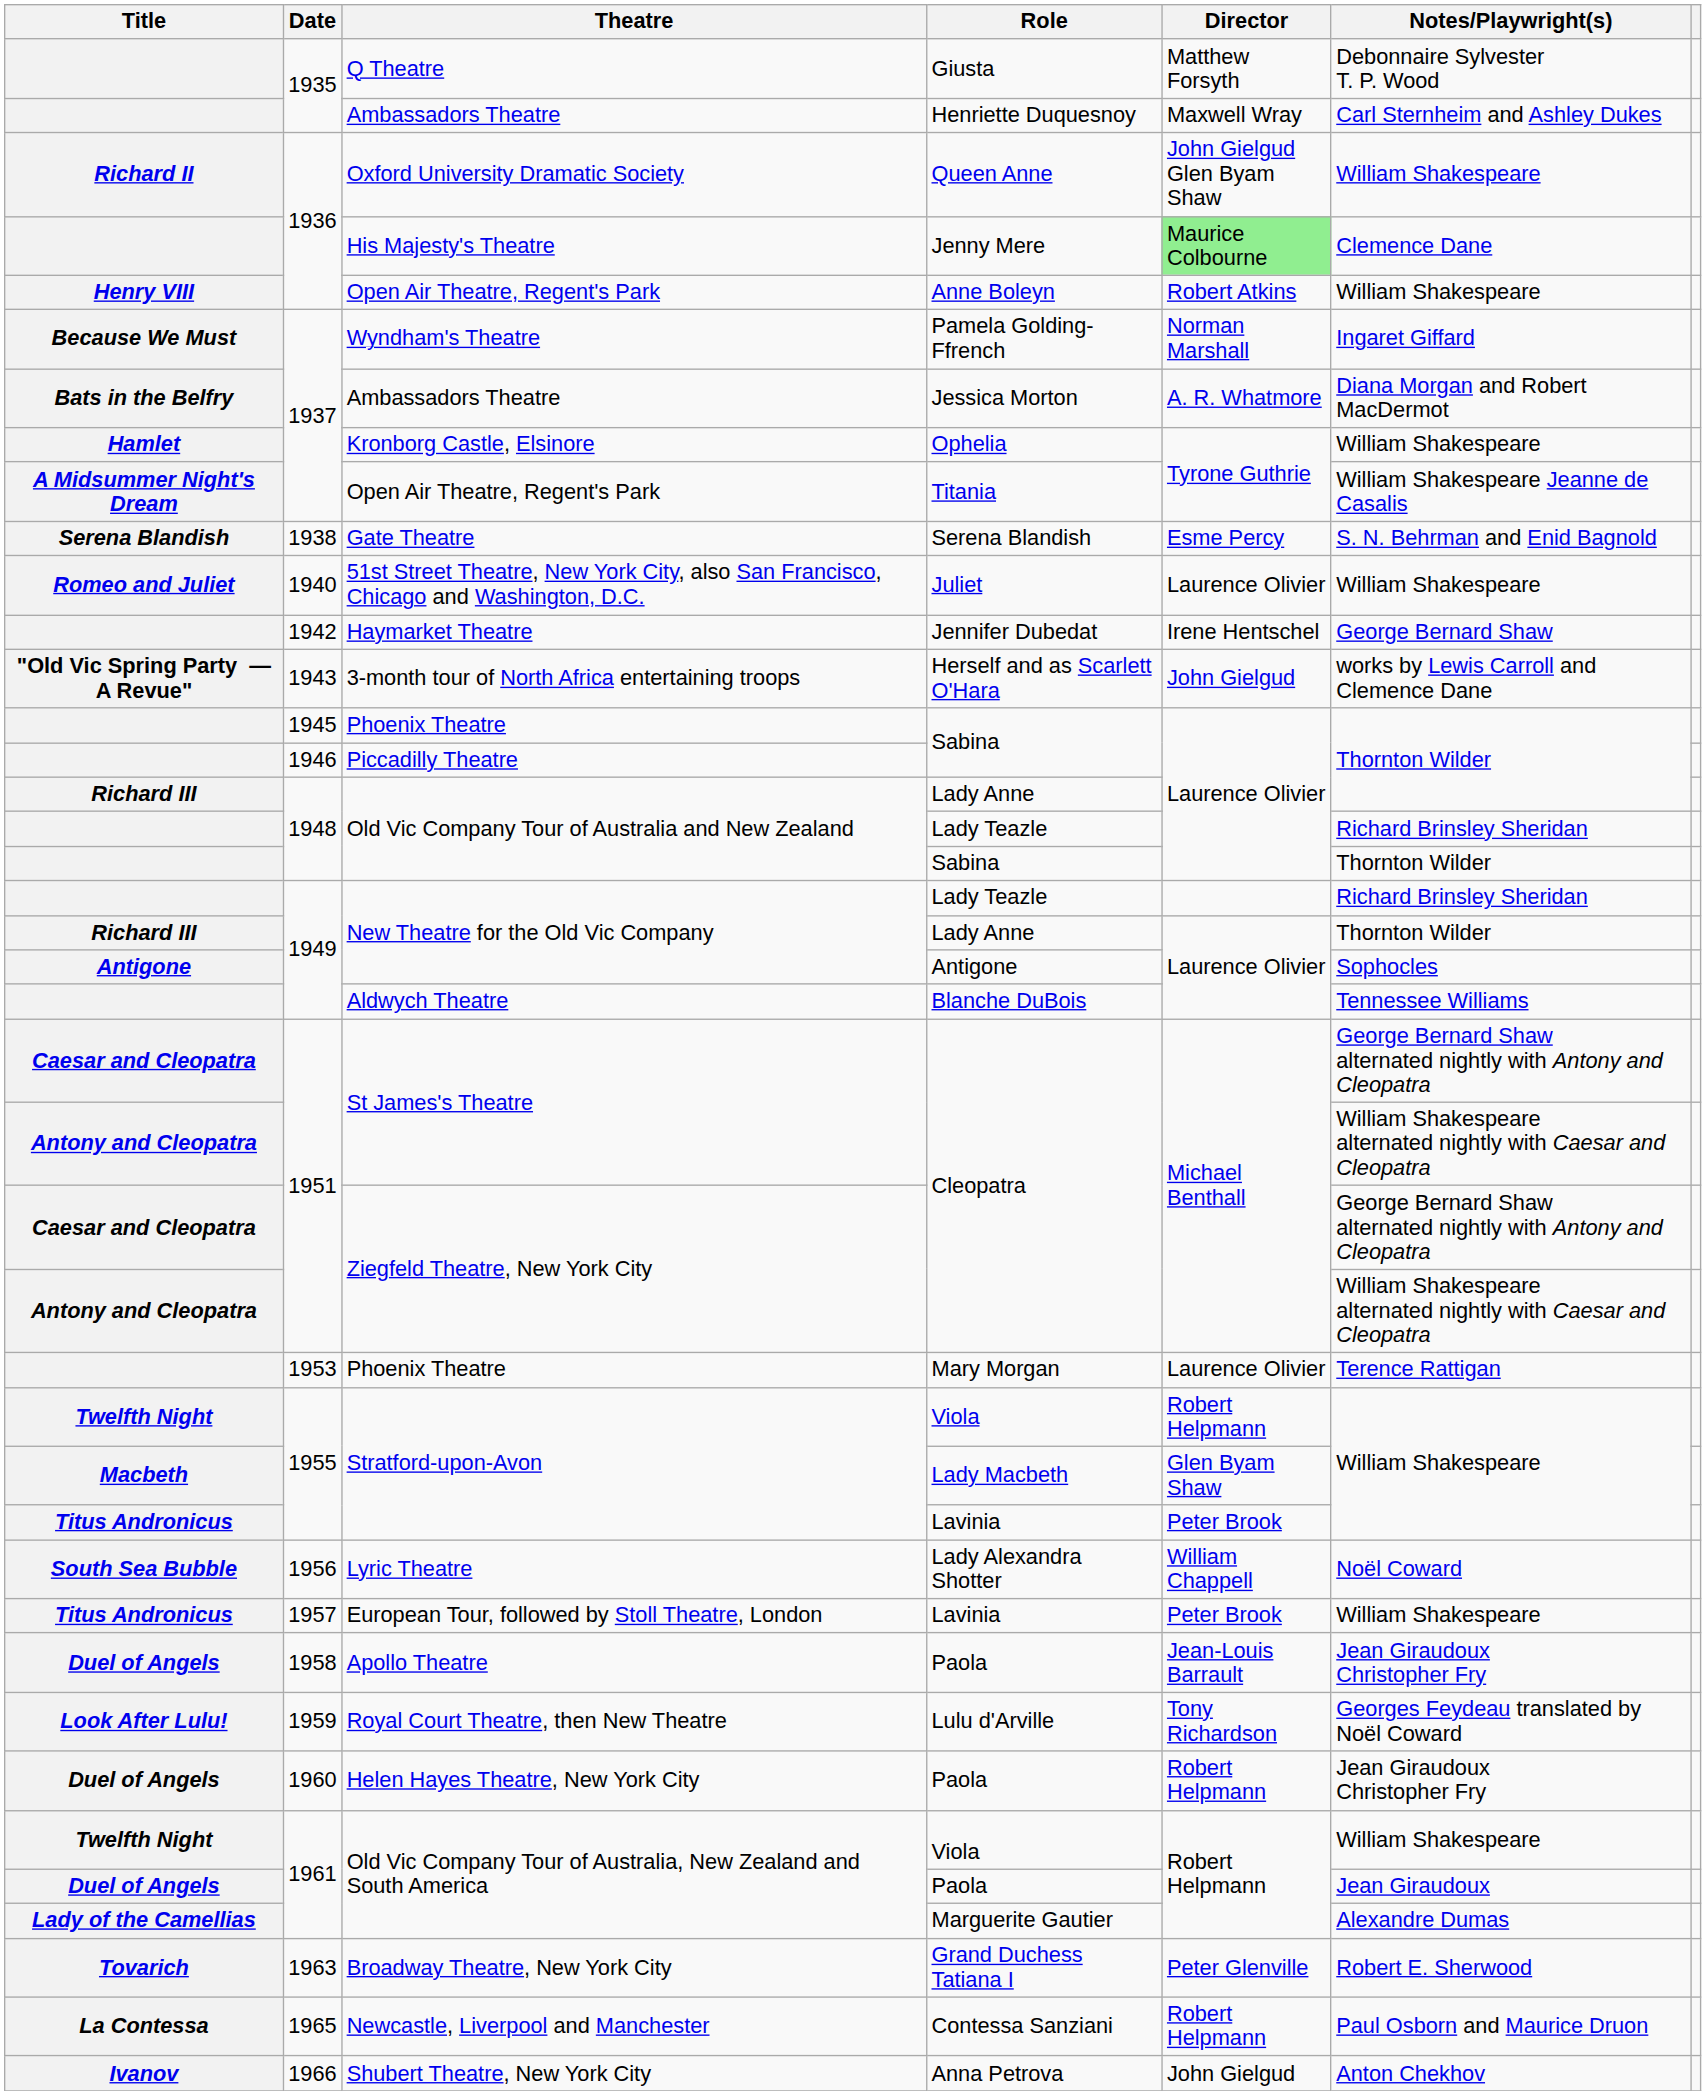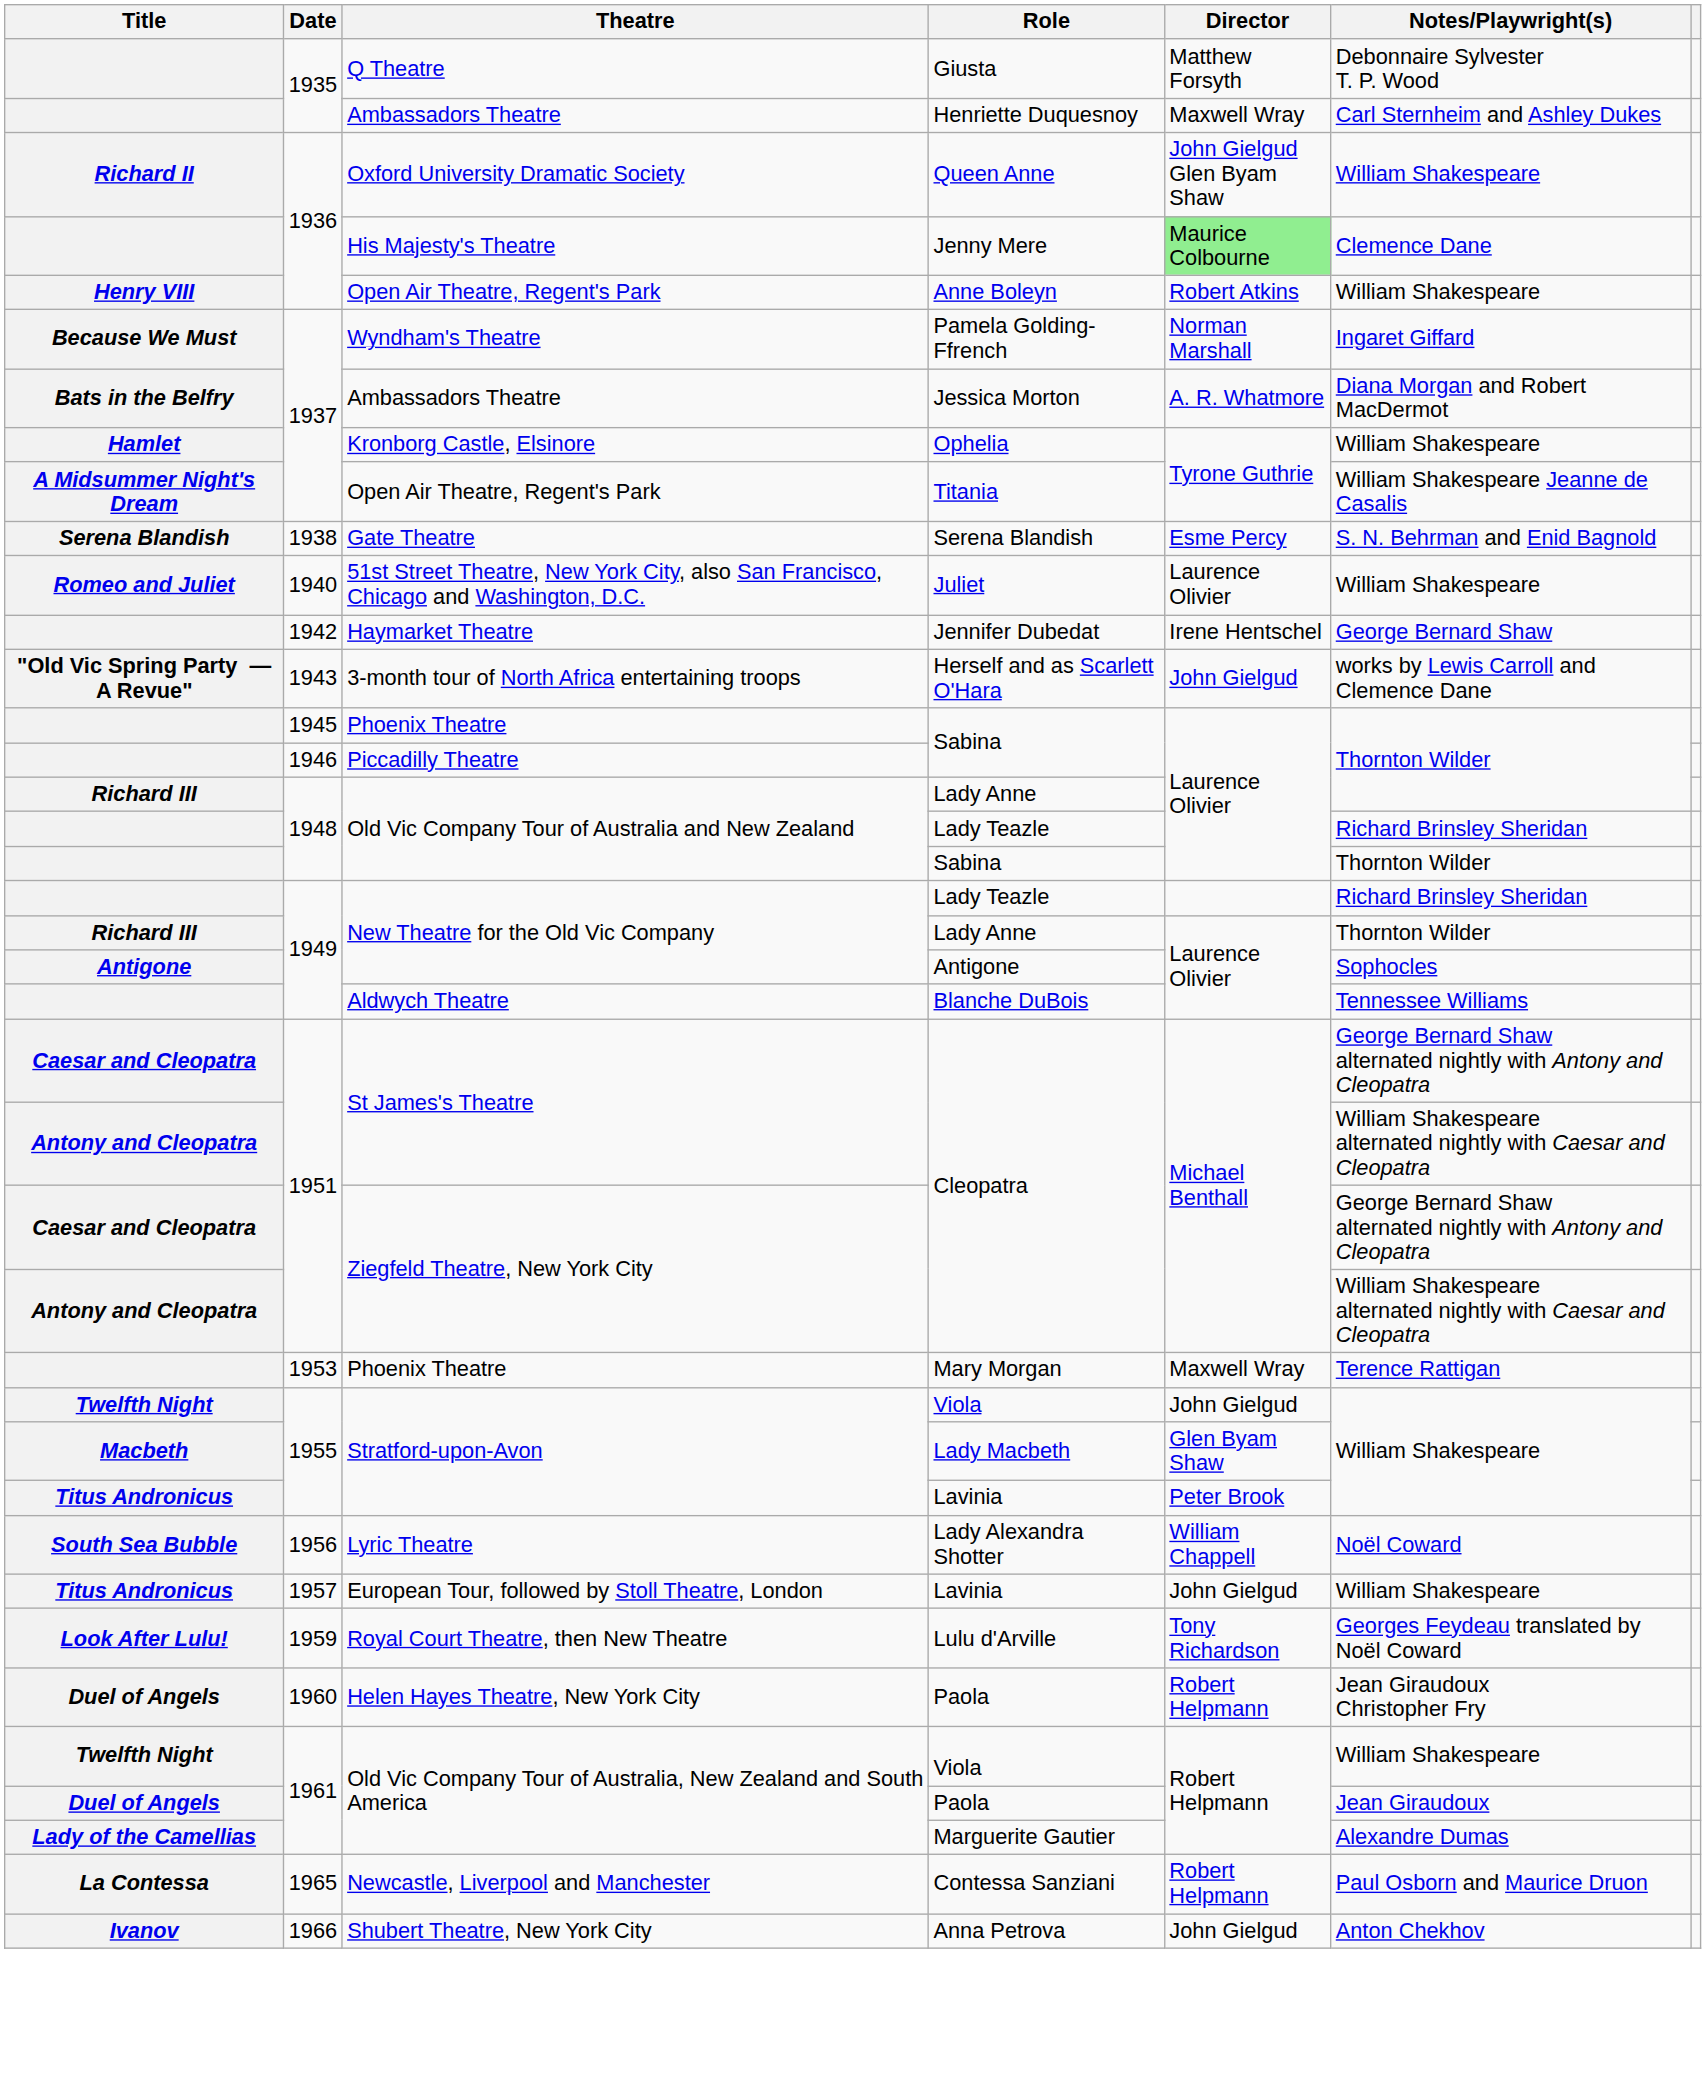 <table class="wikitable plainrowheaders">
 <tr>
 <th scope="col">Title</th>
 <th scope="col">Date</th>
 <th scope="col">Theatre</th>
 <th scope="col">Role</th>
 <th scope="col">Director</th>
 <th scope="col" class="unsortable">Notes/Playwright(s)</th>
 <th scope="col" class="unsortable"></th>
 </tr>
 <tr>
 <th scope="row"></th>
 <td rowspan="2">1935</td>
 <td><a href='#'>Q Theatre</a></td>
 <td>Giusta</td>
 <td>Matthew Forsyth</td>
 <td>Debonnaire Sylvester<br>T. P. Wood</td>
 <td align="center"></td>
 </tr>
 <tr>
 <th scope="row"></th>
 <td><a href='#'>Ambassadors Theatre</a></td>
 <td>Henriette Duquesnoy</td>
 <td>Maxwell Wray</td>
 <td><a href='#'>Carl Sternheim</a> and <a href='#'>Ashley Dukes</a></td>
 <td align="center"></td>
 </tr>
 <tr>
 <th scope="row"><em><a href='#'>Richard II</a></em></th>
 <td rowspan="3">1936</td>
 <td><a href='#'>Oxford University Dramatic Society</a></td>
 <td><a href='#'>Queen Anne</a></td>
 <td><a href='#'>John Gielgud</a><br>Glen Byam Shaw</td>
 <td><a href='#'>William Shakespeare</a></td>
 <td align="center"></td>
 </tr>
 <tr>
 <th scope="row"></th>
 <td><a href='#'>His Majesty's Theatre</a></td>
 <td>Jenny Mere</td>
 <td style="background: lightgreen;">Maurice Colbourne</td>
 <td><a href='#'>Clemence Dane</a></td>
 <td align="center"></td>
 </tr>
 <tr>
 <th scope="row"><em><a href='#'>Henry VIII</a></em></th>
 <td><a href='#'>Open Air Theatre, Regent's Park</a></td>
 <td><a href='#'>Anne Boleyn</a></td>
 <td><a href='#'>Robert Atkins</a></td>
 <td>William Shakespeare</td>
 <td align="center"></td>
 </tr>
 <tr>
 <th scope="row"><em>Because We Must</em></th>
 <td rowspan="4">1937</td>
 <td><a href='#'>Wyndham's Theatre</a></td>
 <td>Pamela Golding-Ffrench</td>
 <td><a href='#'>Norman Marshall</a></td>
 <td><a href='#'>Ingaret Giffard</a></td>
 <td align="center"></td>
 </tr>
 <tr>
 <th scope="row"><em>Bats in the Belfry</em></th>
 <td>Ambassadors Theatre</td>
 <td>Jessica Morton</td>
 <td><a href='#'>A. R. Whatmore</a></td>
 <td><a href='#'>Diana Morgan</a> and Robert MacDermot</td>
 <td align="center"></td>
 </tr>
 <tr>
 <th scope="row"><em><a href='#'>Hamlet</a></em></th>
 <td><a href='#'>Kronborg Castle</a>, <a href='#'>Elsinore</a></td>
 <td><a href='#'>Ophelia</a></td>
 <td rowspan="2"><a href='#'>Tyrone Guthrie</a></td>
 <td>William Shakespeare</td>
 <td align="center"></td>
 </tr>
 <tr>
 <th scope="row"><em><a href='#'>A Midsummer Night's Dream</a></em></th>
 <td>Open Air Theatre, Regent's Park</td>
 <td><a href='#'>Titania</a></td>
 <td>William Shakespeare <a href='#'>Jeanne de Casalis</a></td>
 <td align="center"></td>
 </tr>
 <tr>
 <th scope="row"><em>Serena Blandish</em></th>
 <td>1938</td>
 <td><a href='#'>Gate Theatre</a></td>
 <td>Serena Blandish</td>
 <td><a href='#'>Esme Percy</a></td>
 <td><a href='#'>S. N. Behrman</a> and <a href='#'>Enid Bagnold</a></td>
 <td align="center"></td>
 </tr>
 <tr>
 <th scope="row"><em><a href='#'>Romeo and Juliet</a></em></th>
 <td>1940</td>
 <td><a href='#'>51st Street Theatre</a>, <a href='#'>New York City</a>, also <a href='#'>San Francisco</a>, <a href='#'>Chicago</a> and <a href='#'>Washington, D.C.</a></td>
 <td><a href='#'>Juliet</a></td>
 <td>Laurence Olivier</td>
 <td>William Shakespeare</td>
 <td align="center"></td>
 </tr>
 <tr>
 <th scope="row"></th>
 <td>1942</td>
 <td><a href='#'>Haymarket Theatre</a></td>
 <td>Jennifer Dubedat</td>
 <td>Irene Hentschel</td>
 <td><a href='#'>George Bernard Shaw</a></td>
 <td align="center"></td>
 </tr>
 <tr>
 <th scope="row">"Old Vic Spring Party  — A Revue"</th>
 <td>1943</td>
 <td>3-month tour of <a href='#'>North Africa</a> entertaining troops</td>
 <td>Herself and as <a href='#'>Scarlett O'Hara</a></td>
 <td><a href='#'>John Gielgud</a></td>
 <td>works by <a href='#'>Lewis Carroll</a> and Clemence Dane</td>
 <td align="center"></td>
 </tr>
 <tr>
 <th scope="row"></th>
 <td>1945</td>
 <td><a href='#'>Phoenix Theatre</a></td>
 <td rowspan="2">Sabina</td>
 <td rowspan="5">Laurence Olivier</td>
 <td rowspan="3"><a href='#'>Thornton Wilder</a></td>
 <td align="center"></td>
 </tr>
 <tr>
 <th scope="row"></th>
 <td>1946</td>
 <td><a href='#'>Piccadilly Theatre</a></td>
 <td align="center"></td>
 </tr>
 <tr>
 <th scope="row"><em>Richard III</em></th>
 <td rowspan="3">1948</td>
 <td rowspan="3">Old Vic Company Tour of Australia and New Zealand</td>
 <td>Lady Anne</td>
 <td align="center"></td>
 </tr>
 <tr>
 <th scope="row"></th>
 <td>Lady Teazle</td>
 <td><a href='#'>Richard Brinsley Sheridan</a></td>
 <td align="center"></td>
 </tr>
 <tr>
 <th scope="row"></th>
 <td>Sabina</td>
 <td>Thornton Wilder</td>
 <td align="center"></td>
 </tr>
 <tr>
 <th scope="row"></th>
 <td rowspan="4">1949</td>
 <td rowspan="3"><a href='#'>New Theatre</a> for the Old Vic Company</td>
 <td>Lady Teazle</td>
 <td></td>
 <td><a href='#'>Richard Brinsley Sheridan</a></td>
 <td align="center"></td>
 </tr>
 <tr>
 <th scope="row"><em>Richard III</em></th>
 <td>Lady Anne</td>
 <td rowspan="3">Laurence Olivier</td>
 <td>Thornton Wilder</td>
 <td align="center"></td>
 </tr>
 <tr>
 <th scope="row"><em><a href='#'>Antigone</a></em></th>
 <td>Antigone</td>
 <td><a href='#'>Sophocles</a></td>
 <td align="center"></td>
 </tr>
 <tr>
 <th scope="row"></th>
 <td><a href='#'>Aldwych Theatre</a></td>
 <td><a href='#'>Blanche DuBois</a></td>
 <td><a href='#'>Tennessee Williams</a></td>
 <td align="center"></td>
 </tr>
 <tr>
 <th scope="row"><em><a href='#'>Caesar and Cleopatra</a></em></th>
 <td rowspan="4">1951</td>
 <td rowspan="2"><a href='#'>St James's Theatre</a></td>
 <td rowspan="4">Cleopatra</td>
 <td rowspan="4"><a href='#'>Michael Benthall</a></td>
 <td><a href='#'>George Bernard Shaw</a><br>alternated nightly with <em>Antony and Cleopatra</em></td>
 <td align="center"></td>
 </tr>
 <tr>
 <th scope="row"><em><a href='#'>Antony and Cleopatra</a></em></th>
 <td>William Shakespeare<br>alternated nightly with <em>Caesar and Cleopatra</em></td>
 <td align="center"></td>
 </tr>
 <tr>
 <th scope="row"><em>Caesar and Cleopatra</em></th>
 <td rowspan="2"><a href='#'>Ziegfeld Theatre</a>, New York City</td>
 <td>George Bernard Shaw<br>alternated nightly with <em>Antony and Cleopatra</em></td>
 <td align="center"></td>
 </tr>
 <tr>
 <th scope="row"><em>Antony and Cleopatra</em></th>
 <td>William Shakespeare<br>alternated nightly with <em>Caesar and Cleopatra</em></td>
 <td align="center"></td>
 </tr>
 <tr>
 <th scope="row"></th>
 <td>1953</td>
 <td>Phoenix Theatre</td>
 <td>Mary Morgan</td>
-<td>Laurence Olivier</td>
+<td>Maxwell Wray</td>
 <td><a href='#'>Terence Rattigan</a></td>
 <td align="center"></td>
 </tr>
 <tr>
 <th scope="row"><em><a href='#'>Twelfth Night</a></em></th>
 <td rowspan="3">1955</td>
 <td rowspan="3"><a href='#'>Stratford-upon-Avon</a></td>
 <td><a href='#'>Viola</a></td>
-<td><a href='#'>Robert Helpmann</a></td>
+<td>John Gielgud</td>
 <td rowspan="3">William Shakespeare</td>
 <td align="center"></td>
 </tr>
 <tr>
 <th scope="row"><em><a href='#'>Macbeth</a></em></th>
 <td><a href='#'>Lady Macbeth</a></td>
 <td><a href='#'>Glen Byam Shaw</a></td>
 <td align="center"></td>
 </tr>
 <tr>
 <th scope="row"><em><a href='#'>Titus Andronicus</a></em></th>
 <td>Lavinia</td>
 <td><a href='#'>Peter Brook</a></td>
 <td align="center"></td>
 </tr>
 <tr>
 <th scope="row"><em><a href='#'>South Sea Bubble</a></em></th>
 <td>1956</td>
 <td><a href='#'>Lyric Theatre</a></td>
 <td>Lady Alexandra Shotter</td>
 <td><a href='#'>William Chappell</a></td>
 <td><a href='#'>Noël Coward</a></td>
 <td align="center"></td>
 </tr>
 <tr>
 <th scope="row"><em><a href='#'>Titus Andronicus</a></em></th>
 <td>1957</td>
 <td>European Tour, followed by <a href='#'>Stoll Theatre</a>, London</td>
 <td>Lavinia</td>
-<td><a href='#'>Peter Brook</a></td>
+<td>John Gielgud</td>
 <td>William Shakespeare</td>
-<td align="center"></td>
-</tr>
-<tr>
-<th scope="row"><em><a href='#'>Duel of Angels</a></em></th>
-<td>1958</td>
-<td><a href='#'>Apollo Theatre</a></td>
-<td>Paola</td>
-<td><a href='#'>Jean-Louis Barrault</a></td>
-<td><a href='#'>Jean Giraudoux</a><br><a href='#'>Christopher Fry</a></td>
 <td align="center"></td>
 </tr>
 <tr>
 <th scope="row"><em><a href='#'>Look After Lulu!</a></em></th>
 <td>1959</td>
 <td><a href='#'>Royal Court Theatre</a>, then New Theatre</td>
 <td>Lulu d'Arville</td>
 <td><a href='#'>Tony Richardson</a></td>
 <td><a href='#'>Georges Feydeau</a> translated by Noël Coward</td>
 <td align="center"></td>
 </tr>
 <tr>
 <th scope="row"><em>Duel of Angels</em></th>
 <td>1960</td>
 <td><a href='#'>Helen Hayes Theatre</a>, New York City</td>
 <td>Paola</td>
 <td><a href='#'>Robert Helpmann</a></td>
 <td>Jean Giraudoux <br>Christopher Fry</td>
 <td align="center"></td>
 </tr>
 <tr>
 <th scope="row"><em>Twelfth Night</em></th>
 <td rowspan="3">1961</td>
 <td rowspan="3">Old Vic Company Tour of Australia, New Zealand and South America</td>
 <td><br>Viola</td>
 <td rowspan="3">Robert Helpmann</td>
 <td>William Shakespeare</td>
 <td align="center"></td>
 </tr>
 <tr>
 <th scope="row"><em><a href='#'>Duel of Angels</a></em></th>
 <td>Paola</td>
 <td><a href='#'>Jean Giraudoux</a></td>
 <td align="center"></td>
 </tr>
 <tr>
 <th scope="row"><em><a href='#'>Lady of the Camellias</a></em></th>
 <td>Marguerite Gautier</td>
 <td><a href='#'>Alexandre Dumas</a></td>
 <td align="center"></td>
 </tr>
 <tr>
-<th scope="row"><em><a href='#'>Tovarich</a></em></th>
-<td>1963</td>
-<td><a href='#'>Broadway Theatre</a>, New York City</td>
-<td><a href='#'>Grand Duchess Tatiana I</a></td>
-<td><a href='#'>Peter Glenville</a></td>
-<td><a href='#'>Robert E. Sherwood</a></td>
-<td align="center"></td>
-</tr>
-<tr>
 <th scope="row"><em>La Contessa</em></th>
 <td>1965</td>
 <td><a href='#'>Newcastle</a>, <a href='#'>Liverpool</a> and <a href='#'>Manchester</a></td>
 <td>Contessa Sanziani</td>
 <td><a href='#'>Robert Helpmann</a></td>
 <td><a href='#'>Paul Osborn</a> and <a href='#'>Maurice Druon</a></td>
 <td align="center"></td>
 </tr>
 <tr>
 <th scope="row"><em><a href='#'>Ivanov</a></em></th>
 <td>1966</td>
 <td><a href='#'>Shubert Theatre</a>, New York City</td>
 <td>Anna Petrova</td>
 <td>John Gielgud</td>
 <td><a href='#'>Anton Chekhov</a></td>
 <td align="center"></td>
 </tr>
 </table>
